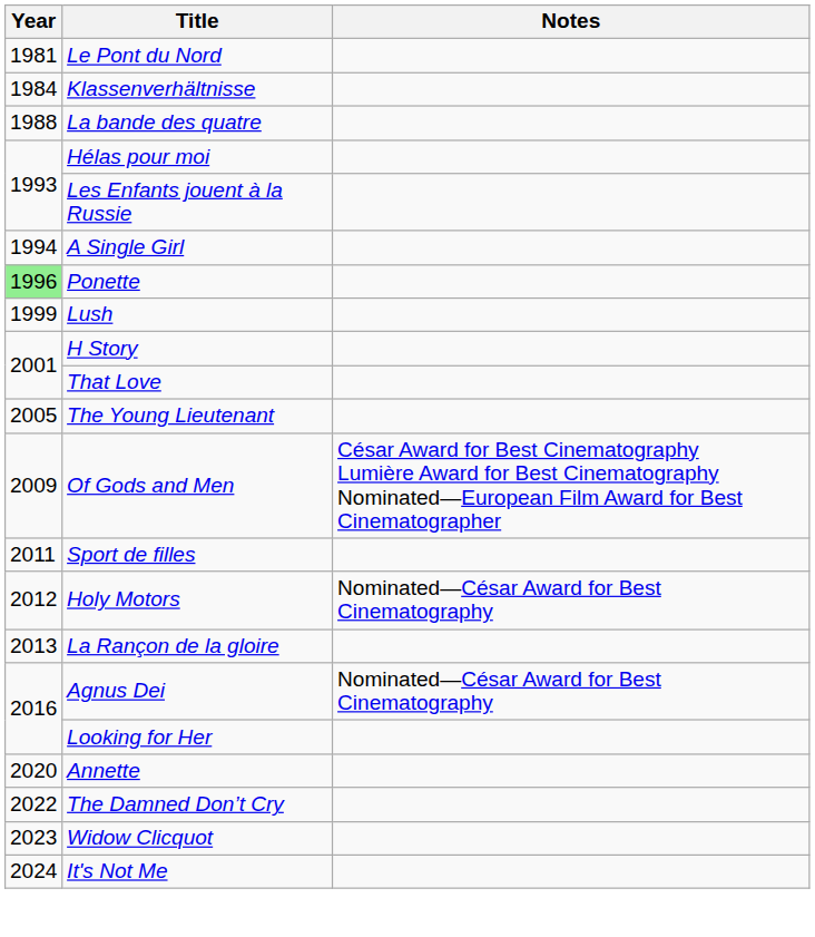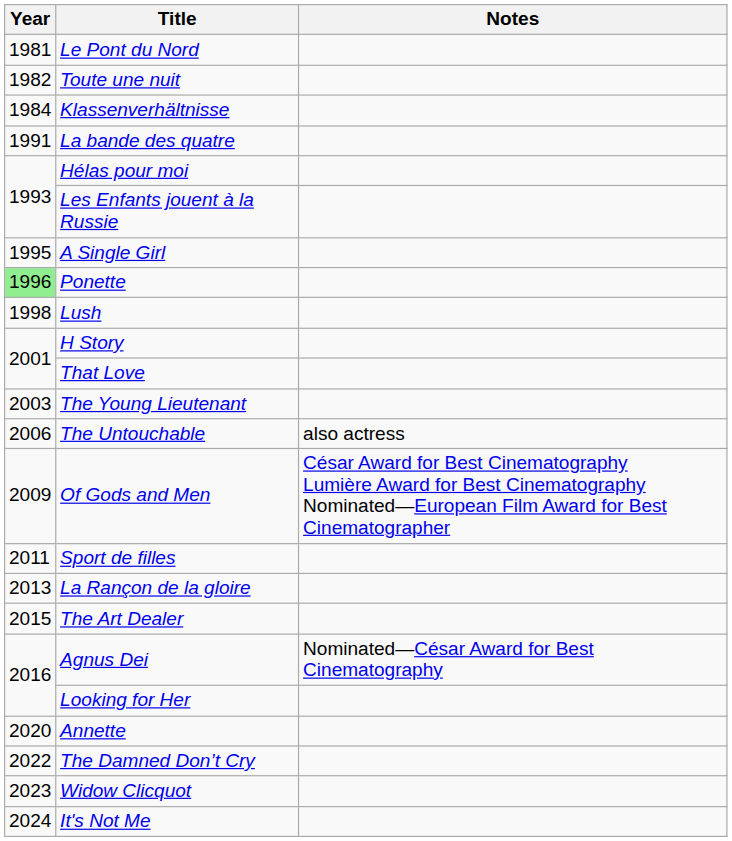 <table class="wikitable sortable">
 <tr>
 <th>Year</th>
 <th>Title</th>
 <th class="unsortable">Notes</th>
 </tr>
 <tr>
 <td>1981</td>
 <td><em><a href='#'>Le Pont du Nord</a></em></td>
 <td></td>
 </tr>
 <tr>
+<td>1982</td>
+<td><em><a href='#'>Toute une nuit</a></em></td>
+<td></td>
+</tr>
+<tr>
 <td>1984</td>
 <td><em><a href='#'>Klassenverhältnisse</a></em></td>
 <td></td>
 </tr>
 <tr>
-<td>1988</td>
+<td>1991</td>
 <td><em><a href='#'>La bande des quatre</a></em></td>
 <td></td>
 </tr>
 <tr>
 <td rowspan=2>1993</td>
 <td><em><a href='#'>Hélas pour moi</a></em></td>
 <td></td>
 </tr>
 <tr>
 <td><em><a href='#'>Les Enfants jouent à la Russie</a></em></td>
 <td></td>
 </tr>
 <tr>
-<td>1994</td>
+<td>1995</td>
 <td><em><a href='#'>A Single Girl</a></em></td>
 <td></td>
 </tr>
 <tr>
 <td style="background: lightgreen;">1996</td>
 <td><em><a href='#'>Ponette</a></em></td>
 <td></td>
 </tr>
 <tr>
-<td>1999</td>
+<td>1998</td>
 <td><em><a href='#'>Lush</a></em></td>
 <td></td>
 </tr>
 <tr>
 <td rowspan=2>2001</td>
 <td><em><a href='#'>H Story</a></em></td>
 <td></td>
 </tr>
 <tr>
 <td><em><a href='#'>That Love</a></em></td>
 <td></td>
 </tr>
 <tr>
-<td>2005</td>
+<td>2003</td>
 <td><em><a href='#'>The Young Lieutenant</a></em></td>
 <td></td>
+</tr>
+<tr>
+<td>2006</td>
+<td><em><a href='#'>The Untouchable</a></em></td>
+<td>also actress</td>
 </tr>
 <tr>
 <td>2009</td>
 <td><em><a href='#'>Of Gods and Men</a></em></td>
 <td><a href='#'>César Award for Best Cinematography</a><br><a href='#'>Lumière Award for Best Cinematography</a><br>Nominated—<a href='#'>European Film Award for Best Cinematographer</a></td>
 </tr>
 <tr>
 <td>2011</td>
 <td><em><a href='#'>Sport de filles</a></em></td>
 <td></td>
 </tr>
 <tr>
-<td>2012</td>
-<td><em><a href='#'>Holy Motors</a></em></td>
-<td>Nominated—<a href='#'>César Award for Best Cinematography</a></td>
+<td>2013</td>
+<td><em><a href='#'>La Rançon de la gloire</a></em></td>
+<td></td>
 </tr>
 <tr>
-<td>2013</td>
-<td><em><a href='#'>La Rançon de la gloire</a></em></td>
+<td>2015</td>
+<td><em><a href='#'>The Art Dealer</a></em></td>
 <td></td>
 </tr>
 <tr>
 <td rowspan=2>2016</td>
 <td><em><a href='#'>Agnus Dei</a></em></td>
 <td>Nominated—<a href='#'>César Award for Best Cinematography</a></td>
 </tr>
 <tr>
 <td><em><a href='#'>Looking for Her</a></em></td>
 <td></td>
 </tr>
 <tr>
 <td>2020</td>
 <td><em><a href='#'>Annette</a></em></td>
 <td></td>
 </tr>
 <tr>
 <td>2022</td>
 <td><em><a href='#'>The Damned Don’t Cry</a></em></td>
 <td></td>
 </tr>
 <tr>
 <td>2023</td>
 <td><em><a href='#'>Widow Clicquot</a></em></td>
 <td></td>
 </tr>
 <tr>
 <td>2024</td>
 <td><em><a href='#'>It's Not Me</a></em></td>
 <td></td>
 </tr>
 </table>
